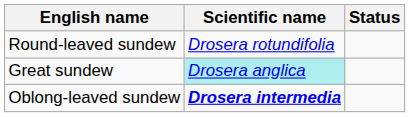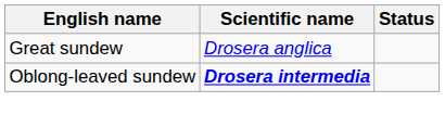 <table class="wikitable" |>
 <tr>
 <th>English name</th>
 <th>Scientific name</th>
 <th>Status</th>
 </tr>
 <tr>
-<td>Round-leaved sundew</td>
-<td><em><a href='#'>Drosera rotundifolia</a></em></td>
-<td></td>
-</tr>
-<tr>
 <td>Great sundew</td>
-<td style="background: paleturquoise;"><em><a href='#'>Drosera anglica</a></em></td>
+<td><em><a href='#'>Drosera anglica</a></em></td>
 <td></td>
 </tr>
 <tr>
 <td>Oblong-leaved sundew</td>
 <td><strong><em><a href='#'>Drosera intermedia</a></em></strong></td>
 <td></td>
 </tr>
 </table>
